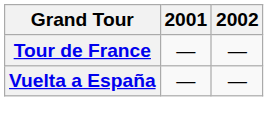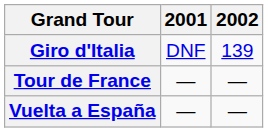 <table class="wikitable plainrowheaders">
 <tr>
 <th>Grand Tour</th>
 <th scope="col">2001</th>
 <th scope="col">2002</th>
+</tr>
+<tr style="text-align:center;">
+<th scope="row"> <a href='#'>Giro d'Italia</a></th>
+<td><a href='#'>DNF</a></td>
+<td><a href='#'>139</a></td>
 </tr>
 <tr style="text-align:center;">
 <th scope="row"> <a href='#'>Tour de France</a></th>
 <td>—</td>
 <td>—</td>
 </tr>
 <tr style="text-align:center;">
 <th scope="row"> <a href='#'>Vuelta a España</a></th>
 <td>—</td>
 <td>—</td>
 </tr>
 </table>
